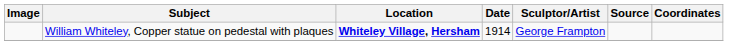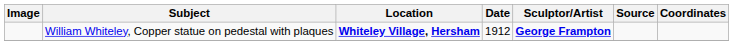 <table class="wikitable sortable">
 <tr>
 <th>Image</th>
 <th>Subject</th>
 <th>Location</th>
 <th>Date</th>
 <th>Sculptor/Artist</th>
 <th>Source</th>
 <th>Coordinates</th>
 </tr>
 <tr>
 <td></td>
 <td><a href='#'>William Whiteley</a>, Copper statue on pedestal with plaques</td>
 <td><strong><a href='#'>Whiteley Village</a>, <a href='#'>Hersham</a></strong></td>
-<td>1914</td>
-<td><a href='#'>George Frampton</a></td>
+<td>1912</td>
+<td><strong><a href='#'>George Frampton</a></strong></td>
 <td></td>
 <td></td>
 </tr>
 <tr>
 </tr>
 </table>
